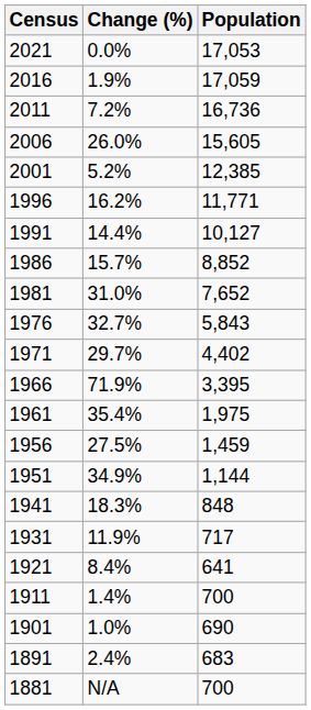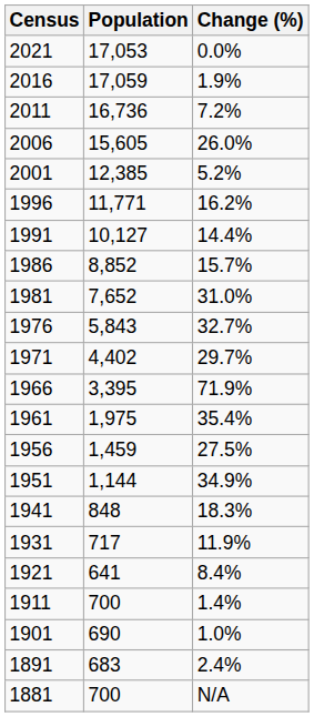 <table class="wikitable">
 <tr>
 <th>Census</th>
+<th>Population</th>
 <th>Change (%)</th>
-<th>Population</th>
 </tr>
 <tr>
 <td>2021</td>
+<td>17,053</td>
 <td> 0.0%</td>
-<td>17,053</td>
 </tr>
 <tr>
 <td>2016</td>
+<td>17,059</td>
 <td> 1.9%</td>
-<td>17,059</td>
 </tr>
 <tr>
 <td>2011</td>
+<td>16,736</td>
 <td> 7.2%</td>
-<td>16,736</td>
 </tr>
 <tr>
 <td>2006</td>
+<td>15,605</td>
 <td> 26.0%</td>
-<td>15,605</td>
 </tr>
 <tr>
 <td>2001</td>
+<td>12,385</td>
 <td> 5.2%</td>
-<td>12,385</td>
 </tr>
 <tr>
 <td>1996</td>
+<td>11,771</td>
 <td> 16.2%</td>
-<td>11,771</td>
 </tr>
 <tr>
 <td>1991</td>
+<td>10,127</td>
 <td> 14.4%</td>
-<td>10,127</td>
 </tr>
 <tr>
 <td>1986</td>
+<td>8,852</td>
 <td> 15.7%</td>
-<td>8,852</td>
 </tr>
 <tr>
 <td>1981</td>
+<td>7,652</td>
 <td> 31.0%</td>
-<td>7,652</td>
 </tr>
 <tr>
 <td>1976</td>
+<td>5,843</td>
 <td> 32.7%</td>
-<td>5,843</td>
 </tr>
 <tr>
 <td>1971</td>
+<td>4,402</td>
 <td> 29.7%</td>
-<td>4,402</td>
 </tr>
 <tr>
 <td>1966</td>
+<td>3,395</td>
 <td> 71.9%</td>
-<td>3,395</td>
 </tr>
 <tr>
 <td>1961</td>
+<td>1,975</td>
 <td> 35.4%</td>
-<td>1,975</td>
 </tr>
 <tr>
 <td>1956</td>
+<td>1,459</td>
 <td> 27.5%</td>
-<td>1,459</td>
 </tr>
 <tr>
 <td>1951</td>
+<td>1,144</td>
 <td> 34.9%</td>
-<td>1,144</td>
 </tr>
 <tr>
 <td>1941</td>
+<td>848</td>
 <td> 18.3%</td>
-<td>848</td>
 </tr>
 <tr>
 <td>1931</td>
+<td>717</td>
 <td> 11.9%</td>
-<td>717</td>
 </tr>
 <tr>
 <td>1921</td>
+<td>641</td>
 <td> 8.4%</td>
-<td>641</td>
 </tr>
 <tr>
 <td>1911</td>
+<td>700</td>
 <td> 1.4%</td>
-<td>700</td>
 </tr>
 <tr>
 <td>1901</td>
+<td>690</td>
 <td> 1.0%</td>
-<td>690</td>
 </tr>
 <tr>
 <td>1891</td>
+<td>683</td>
 <td> 2.4%</td>
-<td>683</td>
 </tr>
 <tr>
 <td>1881</td>
+<td>700</td>
 <td>N/A</td>
-<td>700</td>
 </tr>
 </table>
